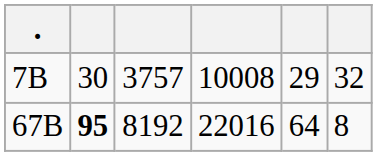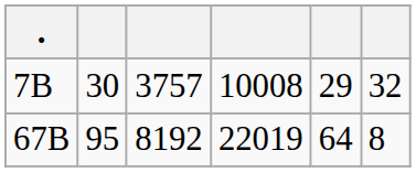 <table class="wikitable sortable">
 <tr>
 <th>.</th>
 <th></th>
 <th></th>
 <th></th>
 <th></th>
 <th></th>
 </tr>
 <tr>
 <td>7B</td>
 <td>30</td>
 <td>3757</td>
 <td>10008</td>
 <td>29</td>
 <td>32</td>
 </tr>
 <tr>
 <td>67B</td>
-<td><strong>95</strong></td>
+<td>95</td>
 <td>8192</td>
-<td>22016</td>
+<td>22019</td>
 <td>64</td>
 <td>8</td>
 </tr>
 </table>
